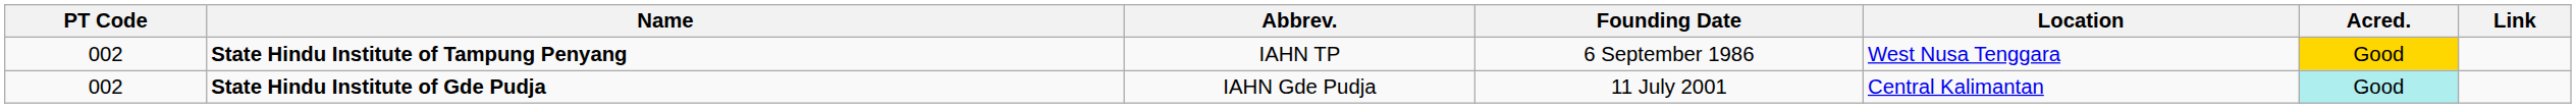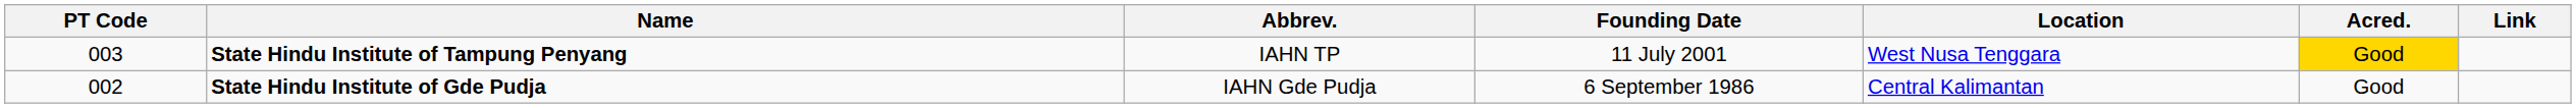 <table class="wikitable sortable" style="width:100%; text-align:center;">
 <tr>
 <th>PT Code<br></th>
 <th>Name</th>
 <th>Abbrev.</th>
 <th data-sort-type="date">Founding  Date</th>
 <th>Location</th>
 <th>Acred.</th>
 <th class="unsortable">Link</th>
 </tr>
 <tr>
-<td>002</td>
+<td>003</td>
 <td style="text-align:left;"><strong>State Hindu Institute of Tampung Penyang</strong><br></td>
 <td>IAHN TP</td>
-<td>6 September 1986</td>
+<td>11 July 2001</td>
 <td style="text-align:left;"><a href='#'>West Nusa Tenggara</a></td>
 <td style="background: gold;">Good</td>
 <td></td>
 </tr>
 <tr>
 <td>002</td>
 <td style="text-align:left;"><strong>State Hindu Institute of Gde Pudja</strong><br></td>
 <td>IAHN Gde Pudja</td>
-<td>11 July 2001</td>
+<td>6 September 1986</td>
 <td style="text-align:left;"><a href='#'>Central Kalimantan</a></td>
-<td style="background: paleturquoise;">Good</td>
+<td>Good</td>
 <td></td>
 </tr>
 </table>
